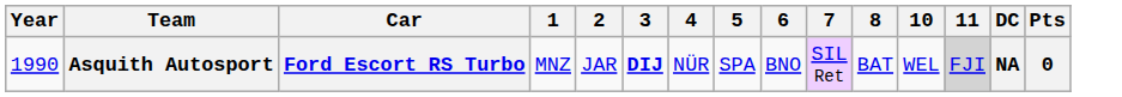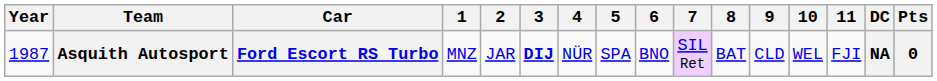 <table class="wikitable" style="text-align:center; font-size:85%">
 <tr>
 <th>Year</th>
 <th>Team</th>
 <th>Car</th>
 <th>1</th>
 <th>2</th>
 <th>3</th>
 <th>4</th>
 <th>5</th>
 <th>6</th>
 <th>7</th>
 <th>8</th>
+<th>9</th>
 <th>10</th>
 <th>11</th>
 <th>DC</th>
 <th>Pts</th>
 </tr>
 <tr>
-<td><a href='#'>1990</a></td>
+<td><a href='#'>1987</a></td>
 <th> Asquith Autosport</th>
 <th><a href='#'>Ford Escort RS Turbo</a></th>
 <td><a href='#'>MNZ</a></td>
 <td><a href='#'>JAR</a></td>
 <td><strong><a href='#'>DIJ</a></strong></td>
 <td><a href='#'>NÜR</a></td>
 <td><a href='#'>SPA</a></td>
 <td><a href='#'>BNO</a></td>
 <td style="background:#efcfff;"><a href='#'>SIL</a><br><small>Ret</small></td>
 <td><a href='#'>BAT</a></td>
+<td><a href='#'>CLD</a></td>
 <td><a href='#'>WEL</a></td>
-<td style="background: lightgrey;"><a href='#'>FJI</a></td>
+<td><a href='#'>FJI</a></td>
 <th>NA</th>
 <th>0</th>
 </tr>
 </table>
